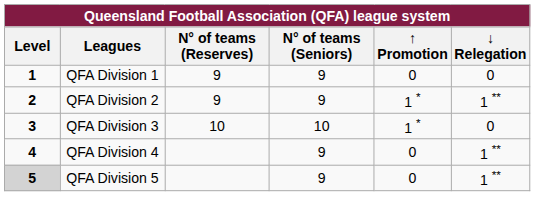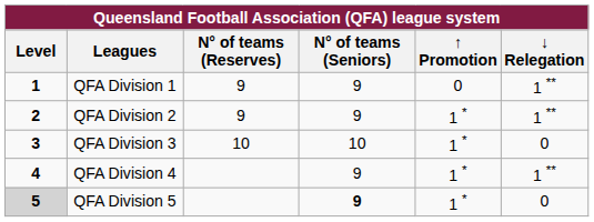 <table class="wikitable sortable" style="text-align:center; font-size:90%">
 <tr>
 <td colspan=6  style="background:#811A42; color:white"><strong>Queensland Football Association (QFA) league system</strong></td>
 </tr>
 <tr>
 <th width=050px>Level</th>
 <th width=100px>Leagues </th>
 <th width=100px>N° of teams<br>(Reserves)</th>
 <th width=100px>N° of teams<br>(Seniors)</th>
 <th width=050px>↑ Promotion</th>
 <th width=050px>↓ Relegation</th>
 </tr>
 <tr>
 <td><strong>1</strong></td>
 <td>QFA Division 1</td>
 <td>9</td>
 <td>9</td>
 <td>0</td>
-<td>0</td>
+<td>1 <sup>**</sup></td>
 </tr>
 <tr>
 <td><strong>2</strong></td>
 <td>QFA Division 2</td>
 <td>9</td>
 <td>9</td>
 <td>1 <sup>*</sup></td>
 <td>1 <sup>**</sup></td>
 </tr>
 <tr>
 <td><strong>3</strong></td>
 <td>QFA Division 3</td>
 <td>10</td>
 <td>10</td>
 <td>1 <sup>*</sup></td>
 <td>0</td>
 </tr>
 <tr>
 <td><strong>4</strong></td>
 <td>QFA Division 4</td>
 <td></td>
 <td>9</td>
-<td>0</td>
+<td>1 <sup>*</sup></td>
 <td>1 <sup>**</sup></td>
 </tr>
 <tr>
 <td style="background: lightgrey;"><strong>5</strong></td>
 <td>QFA Division 5</td>
 <td></td>
-<td>9</td>
+<td><strong>9</strong></td>
+<td>1 <sup>*</sup></td>
 <td>0</td>
-<td>1 <sup>**</sup></td>
 </tr>
 </table>
